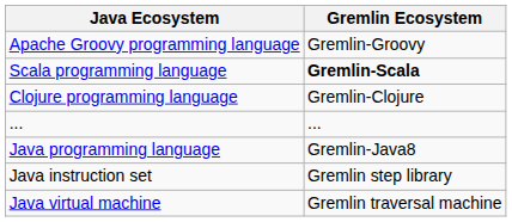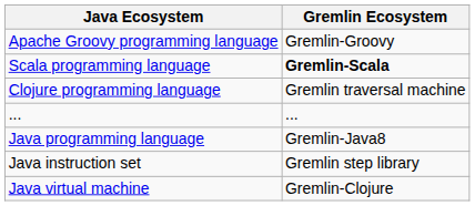 <table class="wikitable">
 <tr>
 <th>Java Ecosystem</th>
 <th>Gremlin Ecosystem</th>
 </tr>
 <tr>
 <td><a href='#'>Apache Groovy programming language</a></td>
 <td>Gremlin-Groovy</td>
 </tr>
 <tr>
 <td><a href='#'>Scala programming language</a></td>
 <td><strong>Gremlin-Scala</strong></td>
 </tr>
 <tr>
 <td><a href='#'>Clojure programming language</a></td>
-<td>Gremlin-Clojure</td>
+<td>Gremlin traversal machine</td>
 </tr>
 <tr>
 <td>...</td>
 <td>...</td>
 </tr>
 <tr>
 <td><a href='#'>Java programming language</a></td>
 <td>Gremlin-Java8</td>
 </tr>
 <tr>
 <td>Java instruction set</td>
 <td>Gremlin step library</td>
 </tr>
 <tr>
 <td><a href='#'>Java virtual machine</a></td>
-<td>Gremlin traversal machine</td>
+<td>Gremlin-Clojure</td>
 </tr>
 </table>
